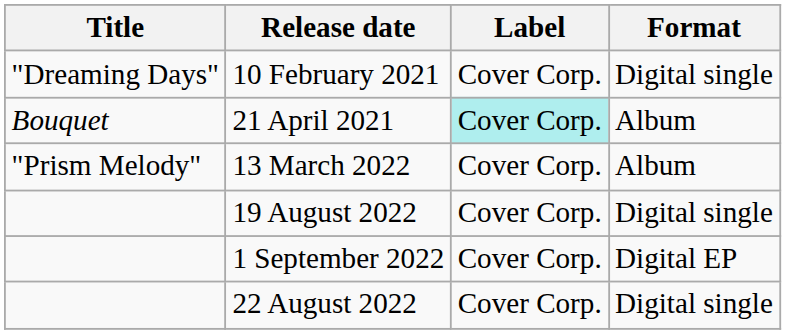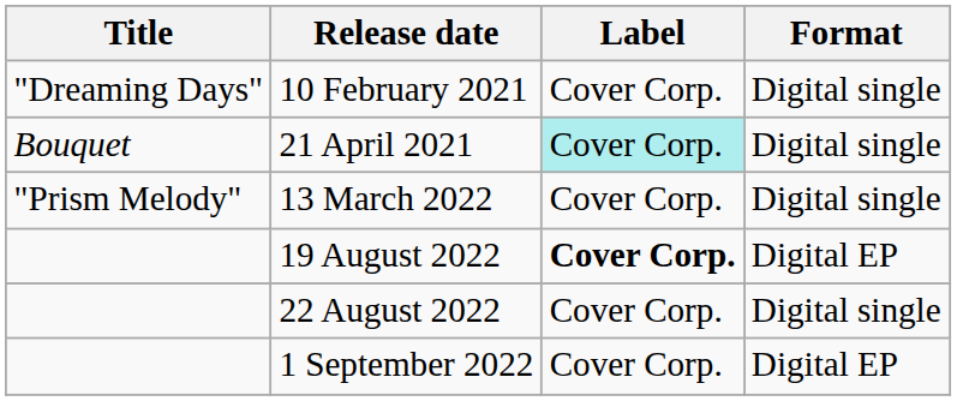 <table class="wikitable">
 <tr>
 <th>Title</th>
 <th>Release date</th>
 <th>Label</th>
 <th>Format</th>
 </tr>
 <tr>
 <td align="left">"Dreaming Days"</td>
 <td align="left">10 February 2021</td>
 <td align="left">Cover Corp.</td>
 <td align="left">Digital single</td>
 </tr>
 <tr>
 <td align="left"><em>Bouquet</em></td>
 <td align="left">21 April 2021</td>
 <td align="left" style="background: paleturquoise;">Cover Corp.</td>
-<td align="left">Album</td>
+<td align="left">Digital single</td>
 </tr>
 <tr>
 <td align="left">"Prism Melody"</td>
 <td align="left">13 March 2022</td>
 <td align="left">Cover Corp.</td>
-<td align="left">Album</td>
+<td align="left">Digital single</td>
 </tr>
 <tr>
 <td align="left"></td>
 <td align="left">19 August 2022</td>
+<td align="left"><strong>Cover Corp.</strong></td>
+<td align="left">Digital EP</td>
+</tr>
+<tr>
+<td align="left"></td>
+<td align="left">22 August 2022</td>
 <td align="left">Cover Corp.</td>
 <td align="left">Digital single</td>
 </tr>
 <tr>
 <td align="left"></td>
 <td align="left">1 September 2022</td>
 <td align="left">Cover Corp.</td>
 <td align="left">Digital EP</td>
 </tr>
-<tr>
-<td align="left"></td>
-<td align="left">22 August 2022</td>
-<td align="left">Cover Corp.</td>
-<td align="left">Digital single</td>
-</tr>
 </table>
